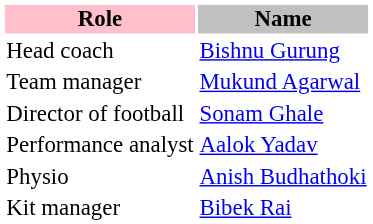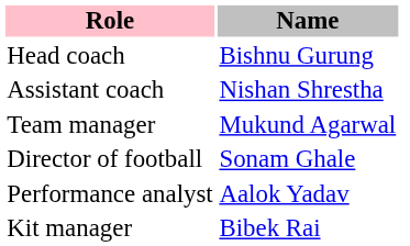 <table class="toccolours">
 <tr>
 <th style="background:pink;">Role</th>
 <th style="background:silver;">Name</th>
 </tr>
 <tr>
 <td>Head coach</td>
 <td> <a href='#'>Bishnu Gurung</a></td>
+</tr>
+<tr>
+<td>Assistant coach</td>
+<td> <a href='#'>Nishan Shrestha</a></td>
 </tr>
 <tr>
 <td>Team manager</td>
 <td> <a href='#'>Mukund Agarwal</a></td>
 </tr>
 <tr>
 <td>Director of football</td>
 <td> <a href='#'>Sonam Ghale</a></td>
 </tr>
 <tr>
 <td>Performance analyst</td>
 <td> <a href='#'>Aalok Yadav</a></td>
 </tr>
 <tr>
-<td>Physio</td>
-<td> <a href='#'>Anish Budhathoki</a></td>
-</tr>
-<tr>
 <td>Kit manager</td>
 <td> <a href='#'>Bibek Rai</a></td>
 </tr>
 </table>
